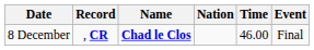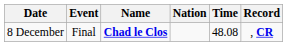 <table class=wikitable style=text-align:center>
 <tr>
 <th>Date</th>
-<th>Record</th>
+<th>Event</th>
 <th>Name</th>
 <th>Nation</th>
 <th>Time</th>
-<th>Event</th>
+<th>Record</th>
 </tr>
 <tr>
 <td>8 December</td>
-<td>, <strong><a href='#'>CR</a></strong></td>
+<td>Final</td>
 <td align=left><strong><a href='#'>Chad le Clos</a></strong></td>
 <td align=left></td>
-<td>46.00</td>
-<td>Final</td>
+<td>48.08</td>
+<td>, <strong><a href='#'>CR</a></strong></td>
 </tr>
 </table>
